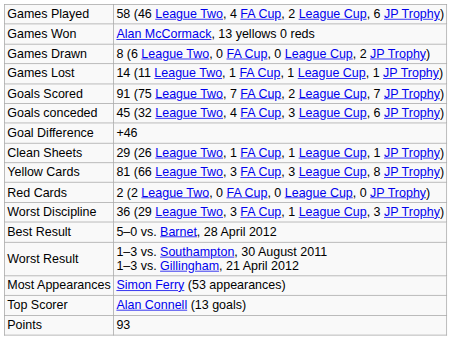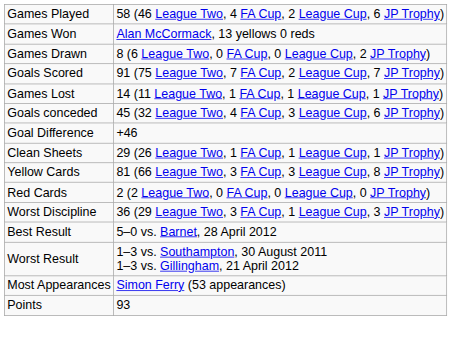 <table class="wikitable">
 <tr>
 <td>Games Played</td>
 <td>58 (46 <a href='#'>League Two</a>, 4 <a href='#'>FA Cup</a>, 2 <a href='#'>League Cup</a>, 6 <a href='#'>JP Trophy</a>)</td>
 </tr>
 <tr>
 <td>Games Won</td>
 <td> <a href='#'>Alan McCormack</a>, 13 yellows 0 reds</td>
 </tr>
 <tr>
 <td>Games Drawn</td>
 <td>8 (6 <a href='#'>League Two</a>, 0 <a href='#'>FA Cup</a>, 0 <a href='#'>League Cup</a>, 2 <a href='#'>JP Trophy</a>)</td>
 </tr>
 <tr>
+<td>Goals Scored</td>
+<td>91 (75 <a href='#'>League Two</a>, 7 <a href='#'>FA Cup</a>, 2 <a href='#'>League Cup</a>, 7 <a href='#'>JP Trophy</a>)</td>
+</tr>
+<tr>
 <td>Games Lost</td>
 <td>14 (11 <a href='#'>League Two</a>, 1 <a href='#'>FA Cup</a>, 1 <a href='#'>League Cup</a>, 1 <a href='#'>JP Trophy</a>)</td>
-</tr>
-<tr>
-<td>Goals Scored</td>
-<td>91 (75 <a href='#'>League Two</a>, 7 <a href='#'>FA Cup</a>, 2 <a href='#'>League Cup</a>, 7 <a href='#'>JP Trophy</a>)</td>
 </tr>
 <tr>
 <td>Goals conceded</td>
 <td>45 (32 <a href='#'>League Two</a>, 4 <a href='#'>FA Cup</a>, 3 <a href='#'>League Cup</a>, 6 <a href='#'>JP Trophy</a>)</td>
 </tr>
 <tr>
 <td>Goal Difference</td>
 <td>+46</td>
 </tr>
 <tr>
 <td>Clean Sheets</td>
 <td>29 (26 <a href='#'>League Two</a>, 1 <a href='#'>FA Cup</a>, 1 <a href='#'>League Cup</a>, 1 <a href='#'>JP Trophy</a>)</td>
 </tr>
 <tr>
 <td>Yellow Cards</td>
 <td>81 (66 <a href='#'>League Two</a>, 3 <a href='#'>FA Cup</a>, 3 <a href='#'>League Cup</a>, 8 <a href='#'>JP Trophy</a>)</td>
 </tr>
 <tr>
 <td>Red Cards</td>
 <td>2 (2 <a href='#'>League Two</a>, 0 <a href='#'>FA Cup</a>, 0 <a href='#'>League Cup</a>, 0 <a href='#'>JP Trophy</a>)</td>
 </tr>
 <tr>
 <td>Worst Discipline</td>
 <td>36 (29 <a href='#'>League Two</a>, 3 <a href='#'>FA Cup</a>, 1 <a href='#'>League Cup</a>, 3 <a href='#'>JP Trophy</a>)</td>
 </tr>
 <tr>
 <td>Best Result</td>
 <td>5–0 vs. <a href='#'>Barnet</a>, 28 April 2012</td>
 </tr>
 <tr>
 <td>Worst Result</td>
 <td>1–3 vs. <a href='#'>Southampton</a>, 30 August 2011<br>1–3 vs. <a href='#'>Gillingham</a>, 21 April 2012</td>
 </tr>
 <tr>
 <td>Most Appearances</td>
 <td> <a href='#'>Simon Ferry</a> (53 appearances)</td>
 </tr>
 <tr>
-<td>Top Scorer</td>
-<td> <a href='#'>Alan Connell</a> (13 goals)</td>
-</tr>
-<tr>
 <td>Points</td>
 <td>93</td>
 </tr>
 </table>
